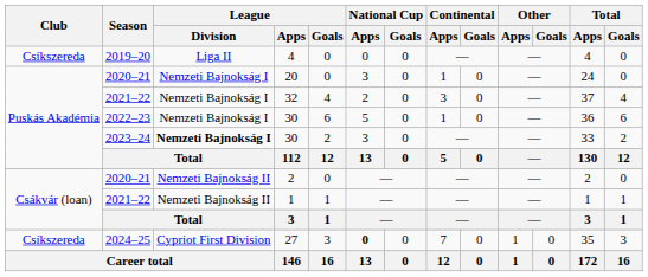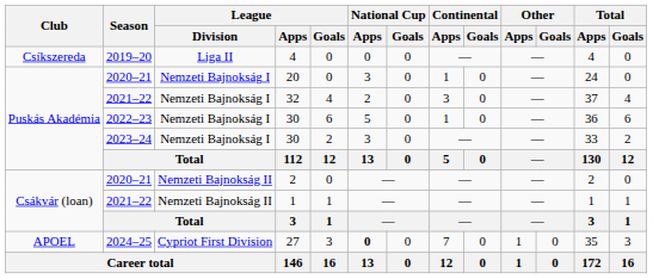 <table class=wikitable style=text-align:center>
 <tr>
 <th rowspan="2">Club</th>
 <th rowspan="2">Season</th>
 <th colspan="3">League</th>
 <th colspan="2">National Cup</th>
 <th colspan="2">Continental</th>
 <th colspan="2">Other</th>
 <th colspan="2">Total</th>
 </tr>
 <tr>
 <th>Division</th>
 <th>Apps</th>
 <th>Goals</th>
 <th>Apps</th>
 <th>Goals</th>
 <th>Apps</th>
 <th>Goals</th>
 <th>Apps</th>
 <th>Goals</th>
 <th>Apps</th>
 <th>Goals</th>
 </tr>
 <tr>
 <td><a href='#'>Csíkszereda</a></td>
 <td><a href='#'>2019–20</a></td>
 <td><a href='#'>Liga II</a></td>
 <td>4</td>
 <td>0</td>
 <td>0</td>
 <td>0</td>
 <td colspan="2">—</td>
 <td colspan="2">—</td>
 <td>4</td>
 <td>0</td>
 </tr>
 <tr>
 <td rowspan="5"><a href='#'>Puskás Akadémia</a></td>
 <td><a href='#'>2020–21</a></td>
 <td><a href='#'>Nemzeti Bajnokság I</a></td>
 <td>20</td>
 <td>0</td>
 <td>3</td>
 <td>0</td>
 <td>1</td>
 <td>0</td>
 <td colspan="2">—</td>
 <td>24</td>
 <td>0</td>
 </tr>
 <tr>
 <td><a href='#'>2021–22</a></td>
 <td>Nemzeti Bajnokság I</td>
 <td>32</td>
 <td>4</td>
 <td>2</td>
 <td>0</td>
 <td>3</td>
 <td>0</td>
 <td colspan="2">—</td>
 <td>37</td>
 <td>4</td>
 </tr>
 <tr>
 <td><a href='#'>2022–23</a></td>
 <td>Nemzeti Bajnokság I</td>
 <td>30</td>
 <td>6</td>
 <td>5</td>
 <td>0</td>
 <td>1</td>
 <td>0</td>
 <td colspan="2">—</td>
 <td>36</td>
 <td>6</td>
 </tr>
 <tr>
 <td><a href='#'>2023–24</a></td>
-<td><strong>Nemzeti Bajnokság I</strong></td>
+<td>Nemzeti Bajnokság I</td>
 <td>30</td>
 <td>2</td>
 <td>3</td>
 <td>0</td>
 <td colspan="2">—</td>
 <td colspan="2">—</td>
 <td>33</td>
 <td>2</td>
 </tr>
 <tr>
 <th colspan="2">Total</th>
 <th>112</th>
 <th>12</th>
 <th>13</th>
 <th>0</th>
 <th>5</th>
 <th>0</th>
 <th colspan="2">—</th>
 <th>130</th>
 <th>12</th>
 </tr>
 <tr>
 <td rowspan="3"><a href='#'>Csákvár</a> (loan)</td>
 <td><a href='#'>2020–21</a></td>
 <td><a href='#'>Nemzeti Bajnokság II</a></td>
 <td>2</td>
 <td>0</td>
 <td colspan="2">—</td>
 <td colspan="2">—</td>
 <td colspan="2">—</td>
 <td>2</td>
 <td>0</td>
 </tr>
 <tr>
 <td><a href='#'>2021–22</a></td>
 <td>Nemzeti Bajnokság II</td>
 <td>1</td>
 <td>1</td>
 <td colspan="2">—</td>
 <td colspan="2">—</td>
 <td colspan="2">—</td>
 <td>1</td>
 <td>1</td>
 </tr>
 <tr>
 <th colspan="2">Total</th>
 <th>3</th>
 <th>1</th>
 <th colspan="2">—</th>
 <th colspan="2">—</th>
 <th colspan="2">—</th>
 <th>3</th>
 <th>1</th>
 </tr>
 <tr>
-<td><a href='#'>Csíkszereda</a></td>
+<td><a href='#'>APOEL</a></td>
 <td><a href='#'>2024–25</a></td>
 <td><a href='#'>Cypriot First Division</a></td>
 <td>27</td>
 <td>3</td>
 <td><strong>0</strong></td>
 <td>0</td>
 <td>7</td>
 <td>0</td>
 <td>1</td>
 <td>0</td>
 <td>35</td>
 <td>3</td>
 </tr>
 <tr>
 <th colspan="3"><strong>Career total</strong></th>
 <th>146</th>
 <th>16</th>
 <th>13</th>
 <th>0</th>
 <th>12</th>
 <th>0</th>
 <th>1</th>
 <th>0</th>
 <th>172</th>
 <th>16</th>
 </tr>
 </table>
